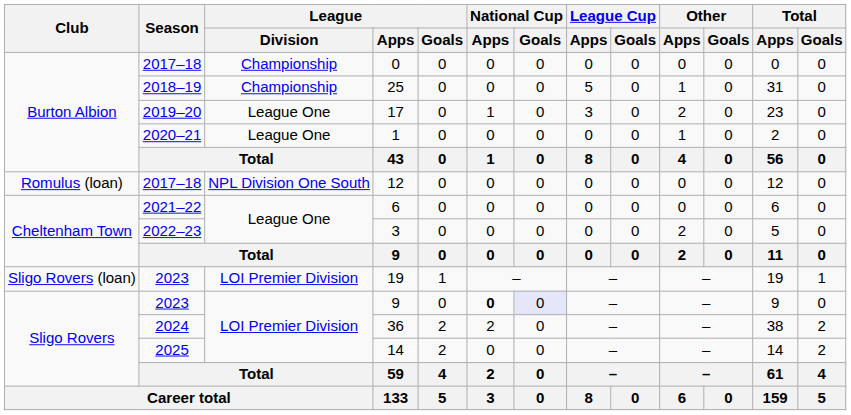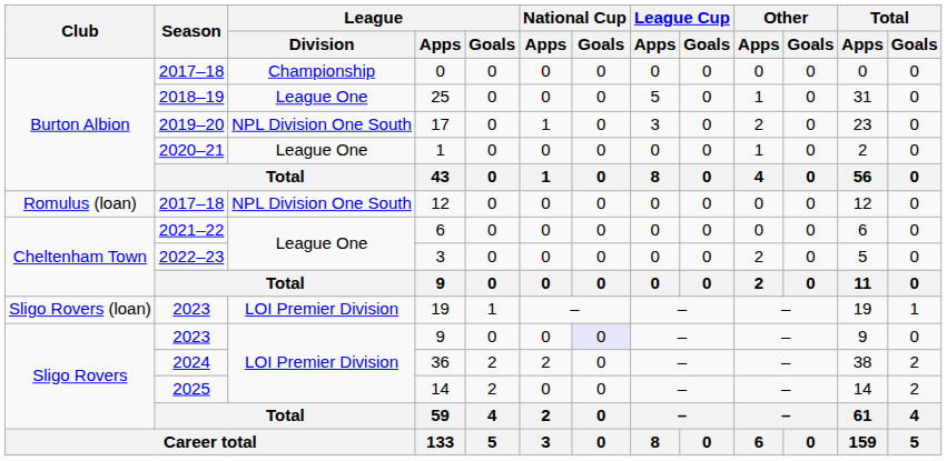 <table class="wikitable" style="text-align:center;">
 <tr>
 <th rowspan="2">Club</th>
 <th rowspan="2">Season</th>
 <th colspan="3">League</th>
 <th colspan="2">National Cup</th>
 <th colspan="2"><a href='#'>League Cup</a></th>
 <th colspan="2">Other</th>
 <th colspan="2">Total</th>
 </tr>
 <tr>
 <th>Division</th>
 <th>Apps</th>
 <th>Goals</th>
 <th>Apps</th>
 <th>Goals</th>
 <th>Apps</th>
 <th>Goals</th>
 <th>Apps</th>
 <th>Goals</th>
 <th>Apps</th>
 <th>Goals</th>
 </tr>
 <tr>
 <td rowspan="5"><a href='#'>Burton Albion</a></td>
 <td><a href='#'>2017–18</a></td>
 <td><a href='#'>Championship</a></td>
 <td>0</td>
 <td>0</td>
 <td>0</td>
 <td>0</td>
 <td>0</td>
 <td>0</td>
 <td>0</td>
 <td>0</td>
 <td>0</td>
 <td>0</td>
 </tr>
 <tr>
 <td><a href='#'>2018–19</a></td>
-<td><a href='#'>Championship</a></td>
+<td><a href='#'>League One</a></td>
 <td>25</td>
 <td>0</td>
 <td>0</td>
 <td>0</td>
 <td>5</td>
 <td>0</td>
 <td>1</td>
 <td>0</td>
 <td>31</td>
 <td>0</td>
 </tr>
 <tr>
 <td><a href='#'>2019–20</a></td>
-<td>League One</td>
+<td><a href='#'>NPL Division One South</a></td>
 <td>17</td>
 <td>0</td>
 <td>1</td>
 <td>0</td>
 <td>3</td>
 <td>0</td>
 <td>2</td>
 <td>0</td>
 <td>23</td>
 <td>0</td>
 </tr>
 <tr>
 <td><a href='#'>2020–21</a></td>
 <td>League One</td>
 <td>1</td>
 <td>0</td>
 <td>0</td>
 <td>0</td>
 <td>0</td>
 <td>0</td>
 <td>1</td>
 <td>0</td>
 <td>2</td>
 <td>0</td>
 </tr>
 <tr>
 <th colspan="2">Total</th>
 <th>43</th>
 <th>0</th>
 <th>1</th>
 <th>0</th>
 <th>8</th>
 <th>0</th>
 <th>4</th>
 <th>0</th>
 <th>56</th>
 <th>0</th>
 </tr>
 <tr>
 <td><a href='#'>Romulus</a> (loan)</td>
 <td><a href='#'>2017–18</a></td>
 <td><a href='#'>NPL Division One South</a></td>
 <td>12</td>
 <td>0</td>
 <td>0</td>
 <td>0</td>
 <td>0</td>
 <td>0</td>
 <td>0</td>
 <td>0</td>
 <td>12</td>
 <td>0</td>
 </tr>
 <tr>
 <td rowspan="3"><a href='#'>Cheltenham Town</a></td>
 <td><a href='#'>2021–22</a></td>
 <td rowspan="2">League One</td>
 <td>6</td>
 <td>0</td>
 <td>0</td>
 <td>0</td>
 <td>0</td>
 <td>0</td>
 <td>0</td>
 <td>0</td>
 <td>6</td>
 <td>0</td>
 </tr>
 <tr>
 <td><a href='#'>2022–23</a></td>
 <td>3</td>
 <td>0</td>
 <td>0</td>
 <td>0</td>
 <td>0</td>
 <td>0</td>
 <td>2</td>
 <td>0</td>
 <td>5</td>
 <td>0</td>
 </tr>
 <tr>
 <th colspan="2">Total</th>
 <th>9</th>
 <th>0</th>
 <th>0</th>
 <th>0</th>
 <th>0</th>
 <th>0</th>
 <th>2</th>
 <th>0</th>
 <th>11</th>
 <th>0</th>
 </tr>
 <tr>
 <td><a href='#'>Sligo Rovers</a> (loan)</td>
 <td><a href='#'>2023</a></td>
 <td><a href='#'>LOI Premier Division</a></td>
 <td>19</td>
 <td>1</td>
 <td colspan="2">–</td>
 <td colspan="2">–</td>
 <td colspan="2">–</td>
 <td>19</td>
 <td>1</td>
 </tr>
 <tr>
 <td rowspan="4"><a href='#'>Sligo Rovers</a></td>
 <td><a href='#'>2023</a></td>
 <td rowspan="3"><a href='#'>LOI Premier Division</a></td>
 <td>9</td>
 <td>0</td>
-<td><strong>0</strong></td>
+<td>0</td>
 <td style="background: lavender;">0</td>
 <td colspan="2">–</td>
 <td colspan="2">–</td>
 <td>9</td>
 <td>0</td>
 </tr>
 <tr>
 <td><a href='#'>2024</a></td>
 <td>36</td>
 <td>2</td>
 <td>2</td>
 <td>0</td>
 <td colspan="2">–</td>
 <td colspan="2">–</td>
 <td>38</td>
 <td>2</td>
 </tr>
 <tr>
 <td><a href='#'>2025</a></td>
 <td>14</td>
 <td>2</td>
 <td>0</td>
 <td>0</td>
 <td colspan="2">–</td>
 <td colspan="2">–</td>
 <td>14</td>
 <td>2</td>
 </tr>
 <tr>
 <th colspan="2">Total</th>
 <th>59</th>
 <th>4</th>
 <th>2</th>
 <th>0</th>
 <th colspan="2">–</th>
 <th colspan="2">–</th>
 <th>61</th>
 <th>4</th>
 </tr>
 <tr>
 <th colspan="3">Career total</th>
 <th>133</th>
 <th>5</th>
 <th>3</th>
 <th>0</th>
 <th>8</th>
 <th>0</th>
 <th>6</th>
 <th>0</th>
 <th>159</th>
 <th>5</th>
 </tr>
 </table>
